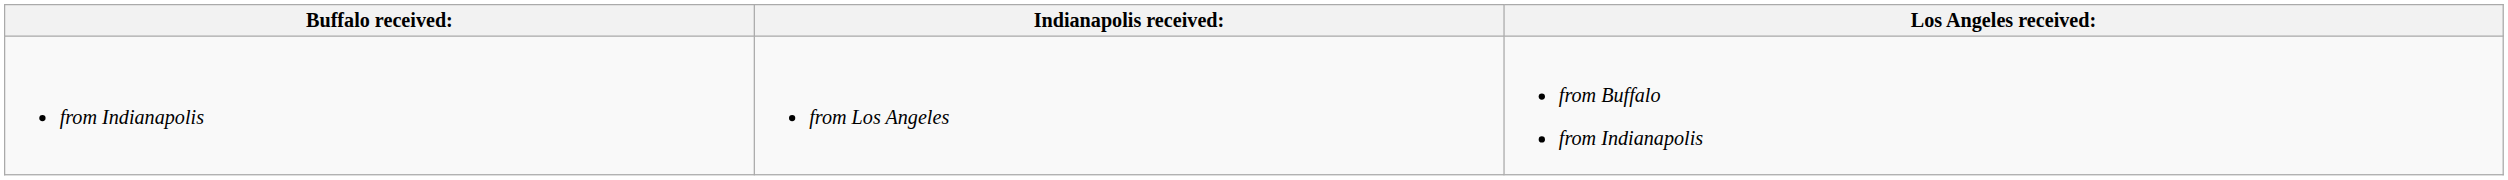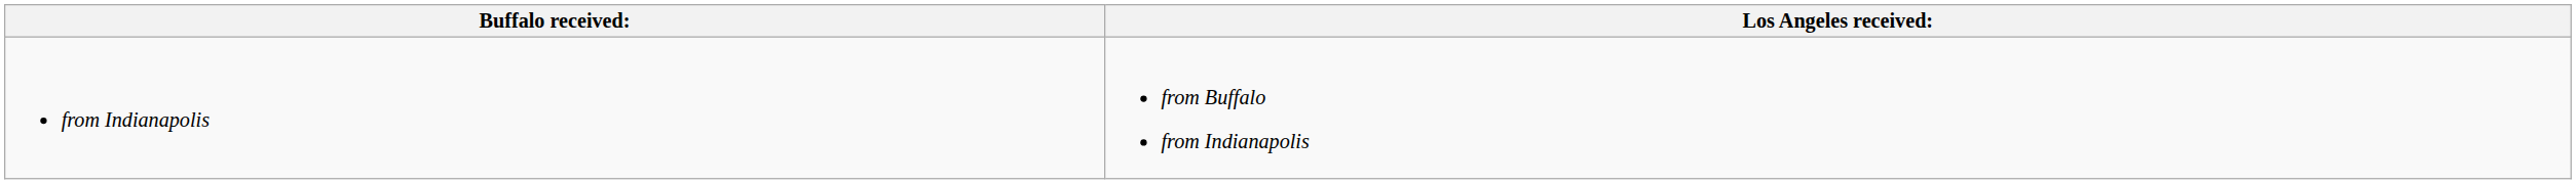 <table class="wikitable" style="width:100%;">
 <tr>
 <th style="width:30%;">Buffalo received:</th>
-<th style="width:30%;">Indianapolis received:</th>
 <th style="width:40%;">Los Angeles received:</th>
 </tr>
 <tr>
 <td><br><ul><li><em>from Indianapolis</em></li></ul></td>
-<td><br><ul><li><em>from Los Angeles</em></li></ul></td>
 <td><br><ul><li><em>from Buffalo</em></li></ul><ul><li><em>from Indianapolis</em></li></ul></td>
 </tr>
 </table>
